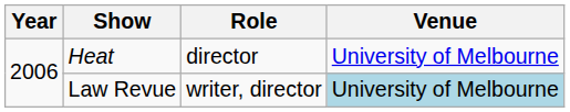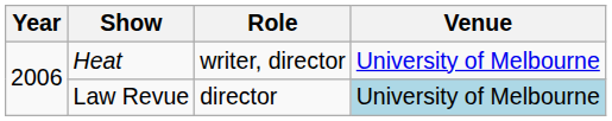 <table class="wikitable">
 <tr>
 <th>Year</th>
 <th>Show</th>
 <th>Role</th>
 <th>Venue</th>
 </tr>
 <tr>
 <td rowspan="2">2006</td>
 <td><em>Heat</em></td>
-<td>director</td>
+<td>writer, director</td>
 <td><a href='#'>University of Melbourne</a></td>
 </tr>
 <tr>
 <td>Law Revue</td>
-<td>writer, director</td>
+<td>director</td>
 <td style="background: lightblue;">University of Melbourne</td>
 </tr>
 </table>
